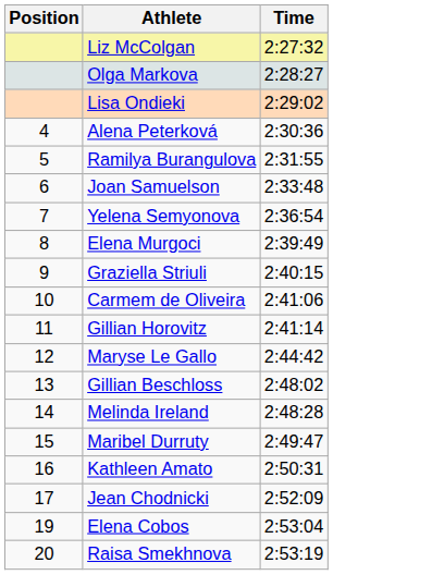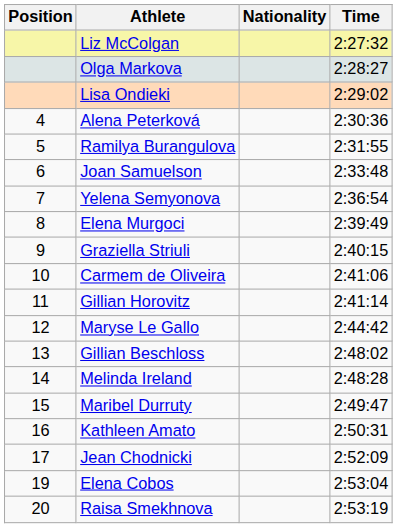 <table class="wikitable sortable">
 <tr>
 <th>Position</th>
 <th>Athlete</th>
+<th>Nationality</th>
 <th>Time</th>
 </tr>
 <tr bgcolor=#F7F6A8>
 <td align=center></td>
 <td><a href='#'>Liz McColgan</a></td>
+<td></td>
 <td>2:27:32</td>
 </tr>
 <tr bgcolor=#DCE5E5>
 <td align=center></td>
 <td><a href='#'>Olga Markova</a></td>
+<td></td>
 <td>2:28:27</td>
 </tr>
 <tr bgcolor=#FFDAB9>
 <td align=center></td>
 <td><a href='#'>Lisa Ondieki</a></td>
+<td></td>
 <td>2:29:02</td>
 </tr>
 <tr>
 <td align=center>4</td>
 <td><a href='#'>Alena Peterková</a></td>
+<td></td>
 <td>2:30:36</td>
 </tr>
 <tr>
 <td align=center>5</td>
 <td><a href='#'>Ramilya Burangulova</a></td>
+<td></td>
 <td>2:31:55</td>
 </tr>
 <tr>
 <td align=center>6</td>
 <td><a href='#'>Joan Samuelson</a></td>
+<td></td>
 <td>2:33:48</td>
 </tr>
 <tr>
 <td align=center>7</td>
 <td><a href='#'>Yelena Semyonova</a></td>
+<td></td>
 <td>2:36:54</td>
 </tr>
 <tr>
 <td align=center>8</td>
 <td><a href='#'>Elena Murgoci</a></td>
+<td></td>
 <td>2:39:49</td>
 </tr>
 <tr>
 <td align=center>9</td>
 <td><a href='#'>Graziella Striuli</a></td>
+<td></td>
 <td>2:40:15</td>
 </tr>
 <tr>
 <td align=center>10</td>
 <td><a href='#'>Carmem de Oliveira</a></td>
+<td></td>
 <td>2:41:06</td>
 </tr>
 <tr>
 <td align=center>11</td>
 <td><a href='#'>Gillian Horovitz</a></td>
+<td></td>
 <td>2:41:14</td>
 </tr>
 <tr>
 <td align=center>12</td>
 <td><a href='#'>Maryse Le Gallo</a></td>
+<td></td>
 <td>2:44:42</td>
 </tr>
 <tr>
 <td align=center>13</td>
 <td><a href='#'>Gillian Beschloss</a></td>
+<td></td>
 <td>2:48:02</td>
 </tr>
 <tr>
 <td align=center>14</td>
 <td><a href='#'>Melinda Ireland</a></td>
+<td></td>
 <td>2:48:28</td>
 </tr>
 <tr>
 <td align=center>15</td>
 <td><a href='#'>Maribel Durruty</a></td>
+<td></td>
 <td>2:49:47</td>
 </tr>
 <tr>
 <td align=center>16</td>
 <td><a href='#'>Kathleen Amato</a></td>
+<td></td>
 <td>2:50:31</td>
 </tr>
 <tr>
 <td align=center>17</td>
 <td><a href='#'>Jean Chodnicki</a></td>
+<td></td>
 <td>2:52:09</td>
 </tr>
 <tr>
 <td align=center>19</td>
 <td><a href='#'>Elena Cobos</a></td>
+<td></td>
 <td>2:53:04</td>
 </tr>
 <tr>
 <td align=center>20</td>
 <td><a href='#'>Raisa Smekhnova</a></td>
+<td></td>
 <td>2:53:19</td>
 </tr>
 </table>
